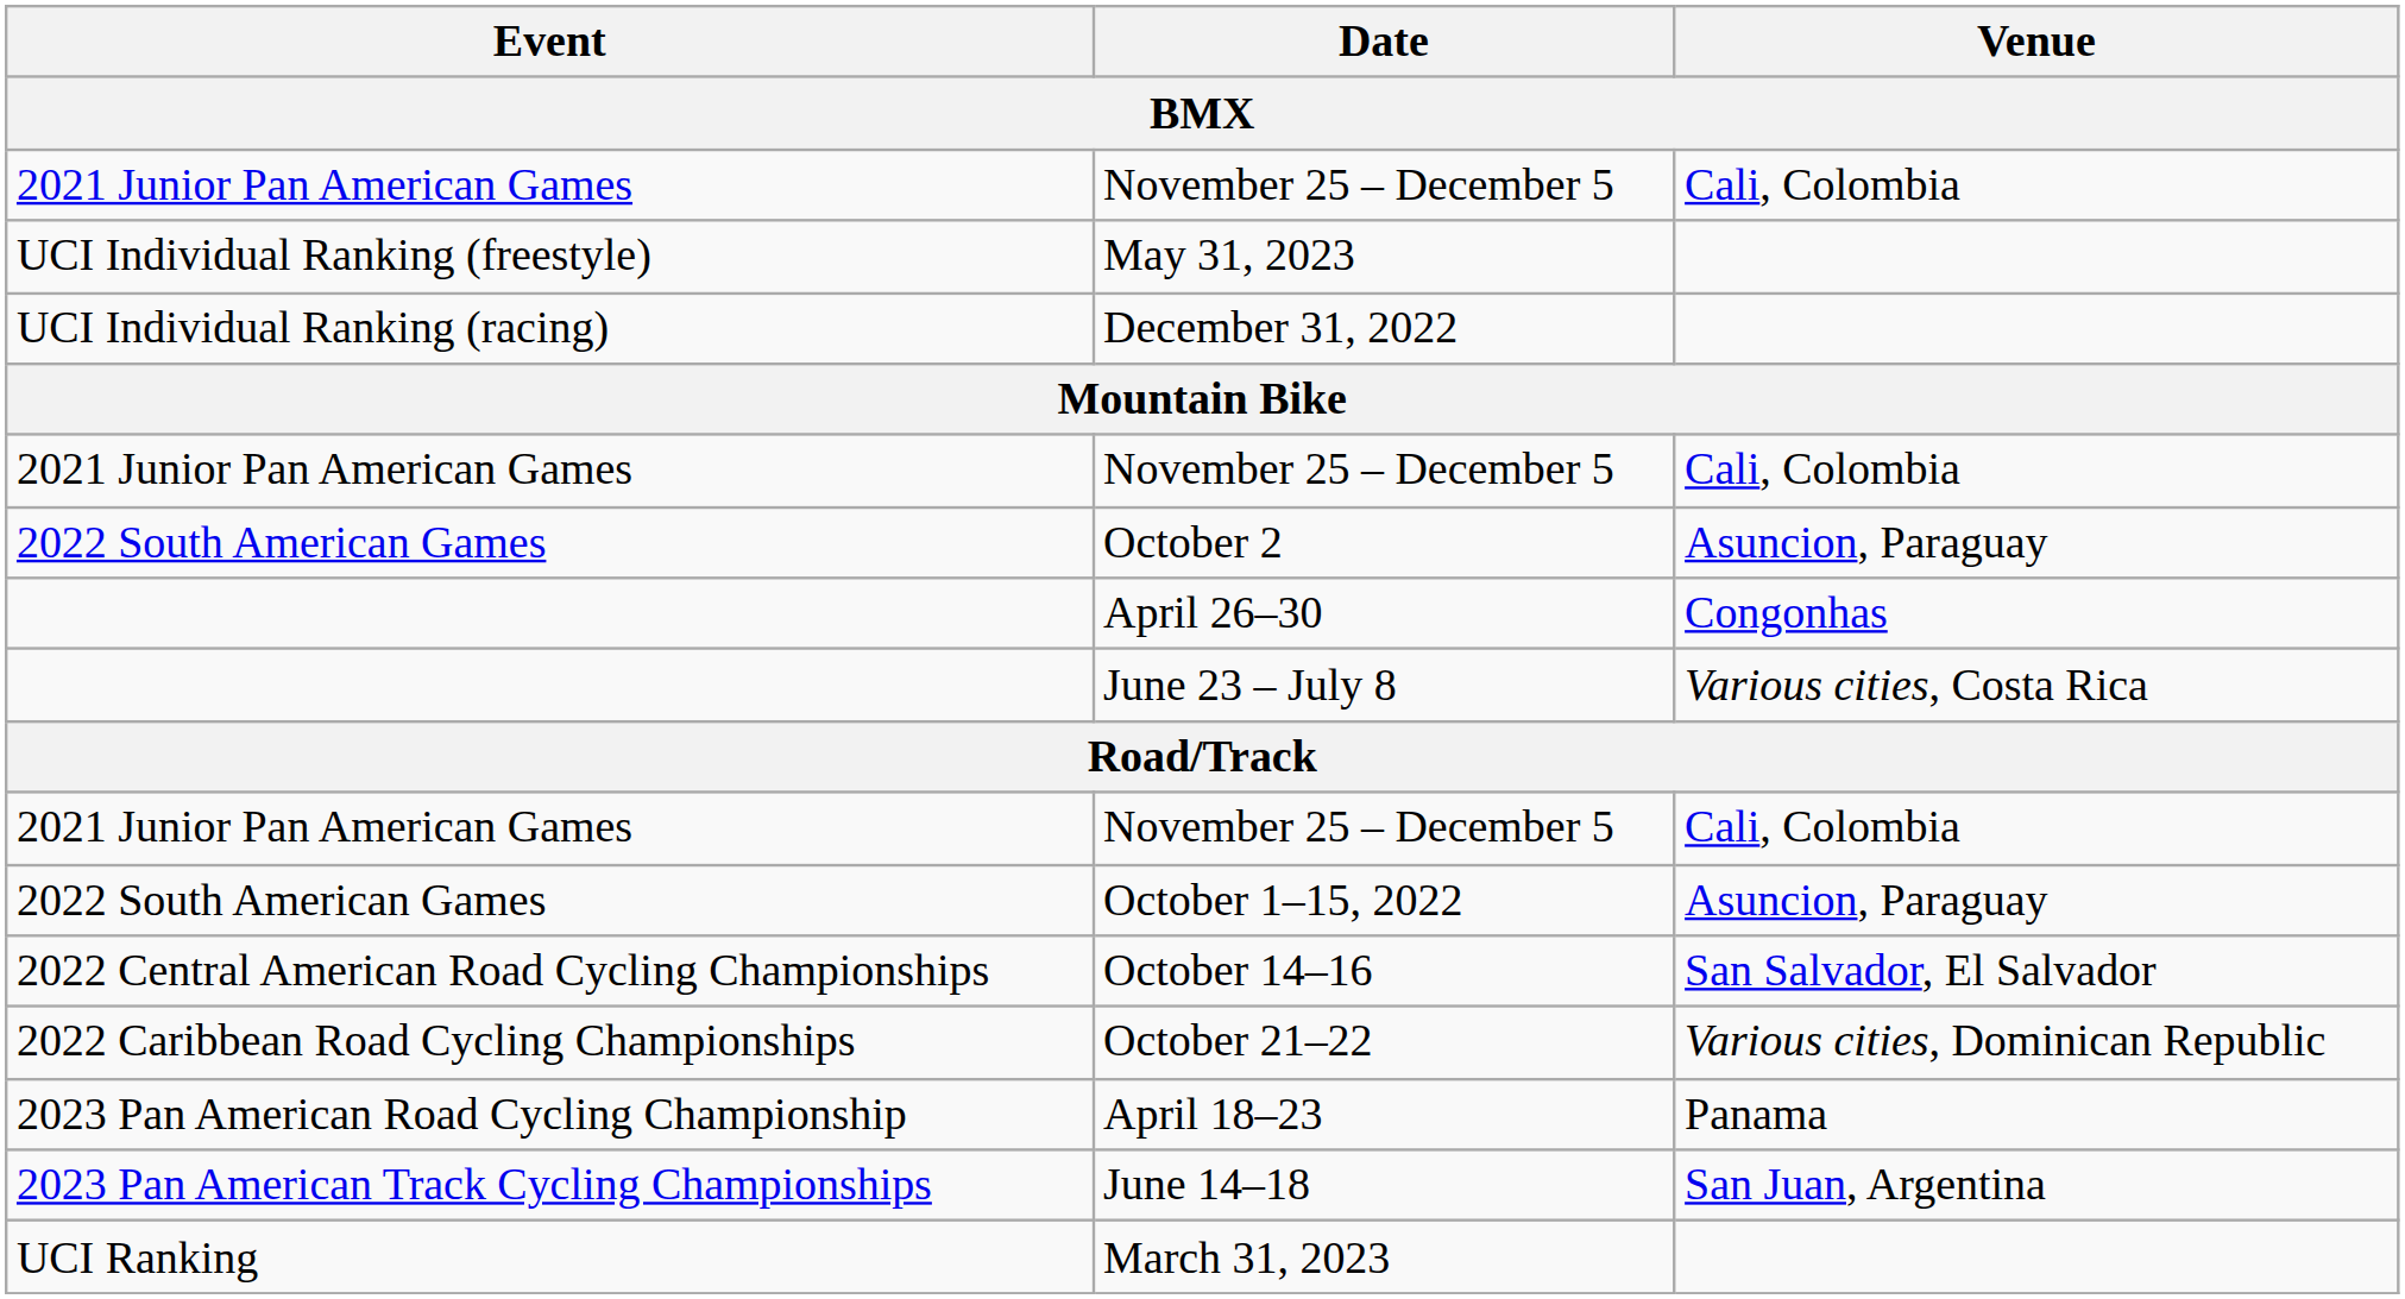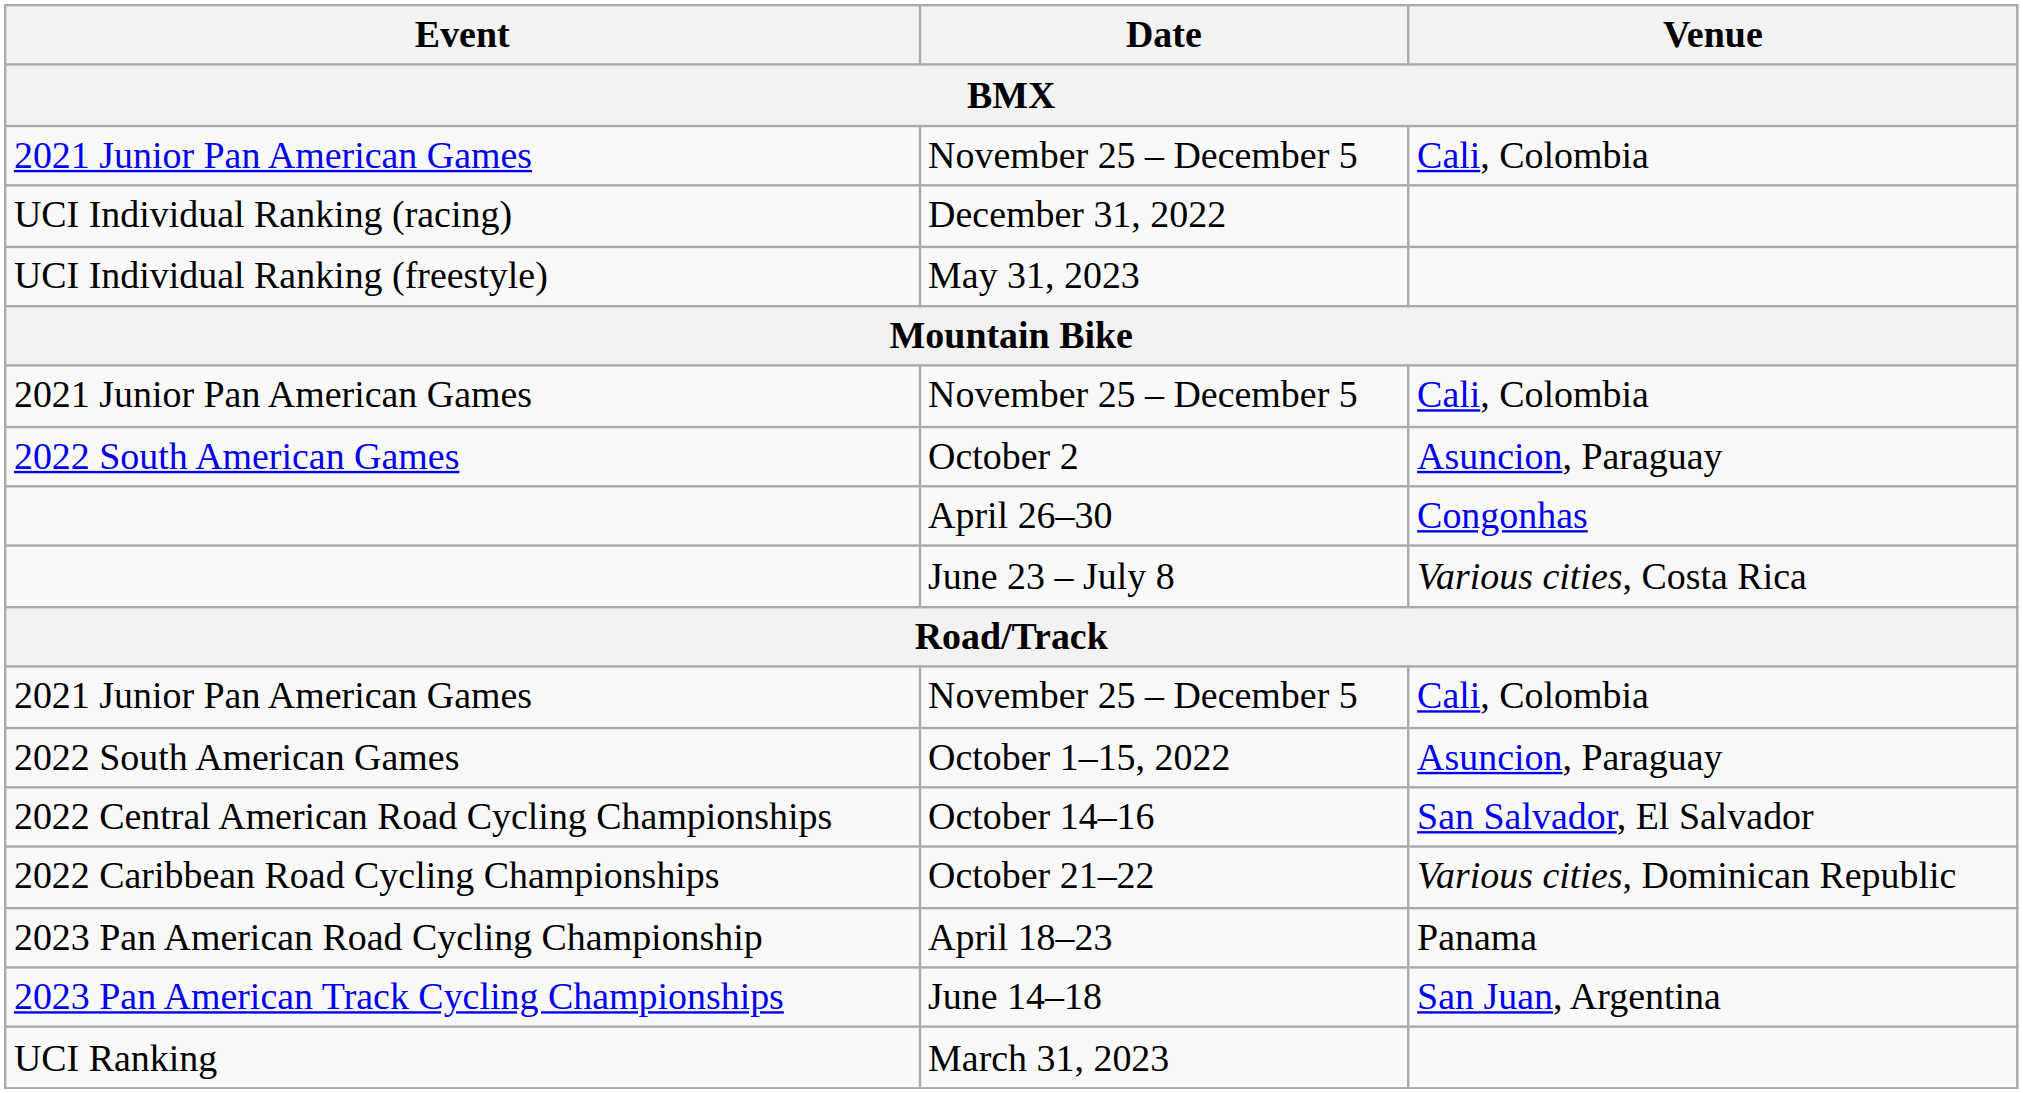 <table class="wikitable" style="width:850px;">
 <tr>
 <th>Event</th>
 <th>Date</th>
 <th>Venue</th>
 </tr>
 <tr>
 <th colspan=3>BMX</th>
 </tr>
 <tr>
 <td><a href='#'>2021 Junior Pan American Games</a></td>
 <td>November 25 – December 5</td>
 <td> <a href='#'>Cali</a>, Colombia</td>
 </tr>
 <tr>
-<td>UCI Individual Ranking (freestyle)</td>
-<td>May 31, 2023</td>
+<td>UCI Individual Ranking (racing)</td>
+<td>December 31, 2022</td>
 <td></td>
 </tr>
 <tr>
-<td>UCI Individual Ranking (racing)</td>
-<td>December 31, 2022</td>
+<td>UCI Individual Ranking (freestyle)</td>
+<td>May 31, 2023</td>
 <td></td>
 </tr>
 <tr>
 <th colspan=3>Mountain Bike</th>
 </tr>
 <tr>
 <td Cycling at the 2021 Junior Pan American Games>2021 Junior Pan American Games</td>
 <td>November 25 – December 5</td>
 <td> <a href='#'>Cali</a>, Colombia</td>
 </tr>
 <tr>
 <td><a href='#'>2022 South American Games</a></td>
 <td>October 2</td>
 <td> <a href='#'>Asuncion</a>, Paraguay</td>
 </tr>
 <tr>
 <td></td>
 <td>April 26–30</td>
 <td> <a href='#'>Congonhas</a></td>
 </tr>
 <tr>
 <td></td>
 <td>June 23 – July 8</td>
 <td> <em>Various cities</em>, Costa Rica</td>
 </tr>
 <tr>
 <th colspan=3>Road/Track</th>
 </tr>
 <tr>
 <td Cycling at the 2021 Junior Pan American Games>2021 Junior Pan American Games</td>
 <td>November 25 – December 5</td>
 <td> <a href='#'>Cali</a>, Colombia</td>
 </tr>
 <tr>
 <td>2022 South American Games</td>
 <td>October 1–15, 2022</td>
 <td> <a href='#'>Asuncion</a>, Paraguay</td>
 </tr>
 <tr>
 <td>2022 Central American Road Cycling Championships</td>
 <td>October 14–16</td>
 <td> <a href='#'>San Salvador</a>, El Salvador</td>
 </tr>
 <tr>
 <td>2022 Caribbean Road Cycling Championships</td>
 <td>October 21–22</td>
 <td> <em>Various cities</em>, Dominican Republic</td>
 </tr>
 <tr>
 <td>2023 Pan American Road Cycling Championship</td>
 <td>April 18–23</td>
 <td> Panama</td>
 </tr>
 <tr>
 <td><a href='#'>2023 Pan American Track Cycling Championships</a></td>
 <td>June 14–18</td>
 <td> <a href='#'>San Juan</a>, Argentina</td>
 </tr>
 <tr>
 <td>UCI Ranking</td>
 <td>March 31, 2023</td>
 <td></td>
 </tr>
 </table>
